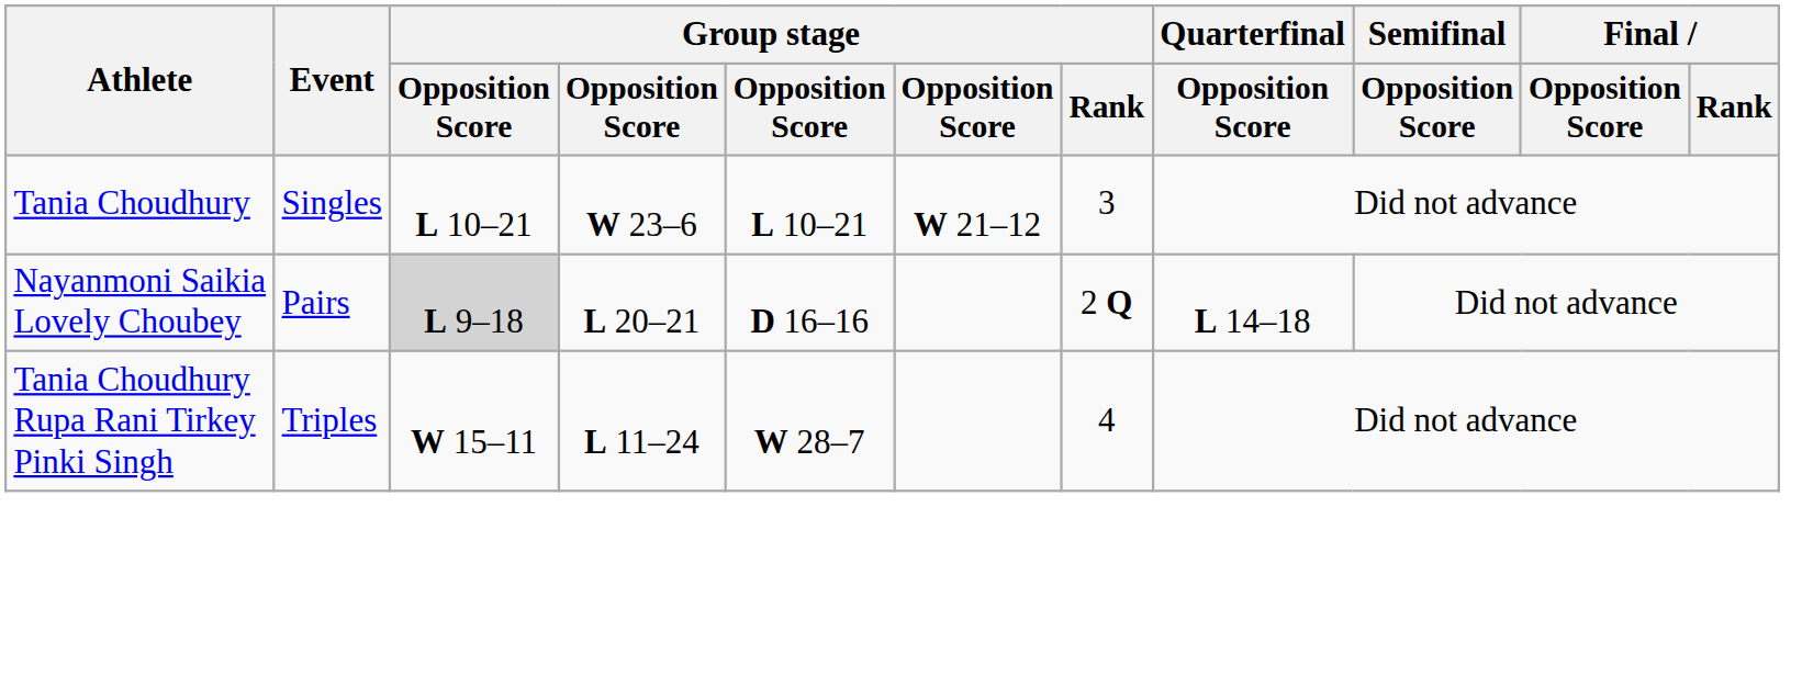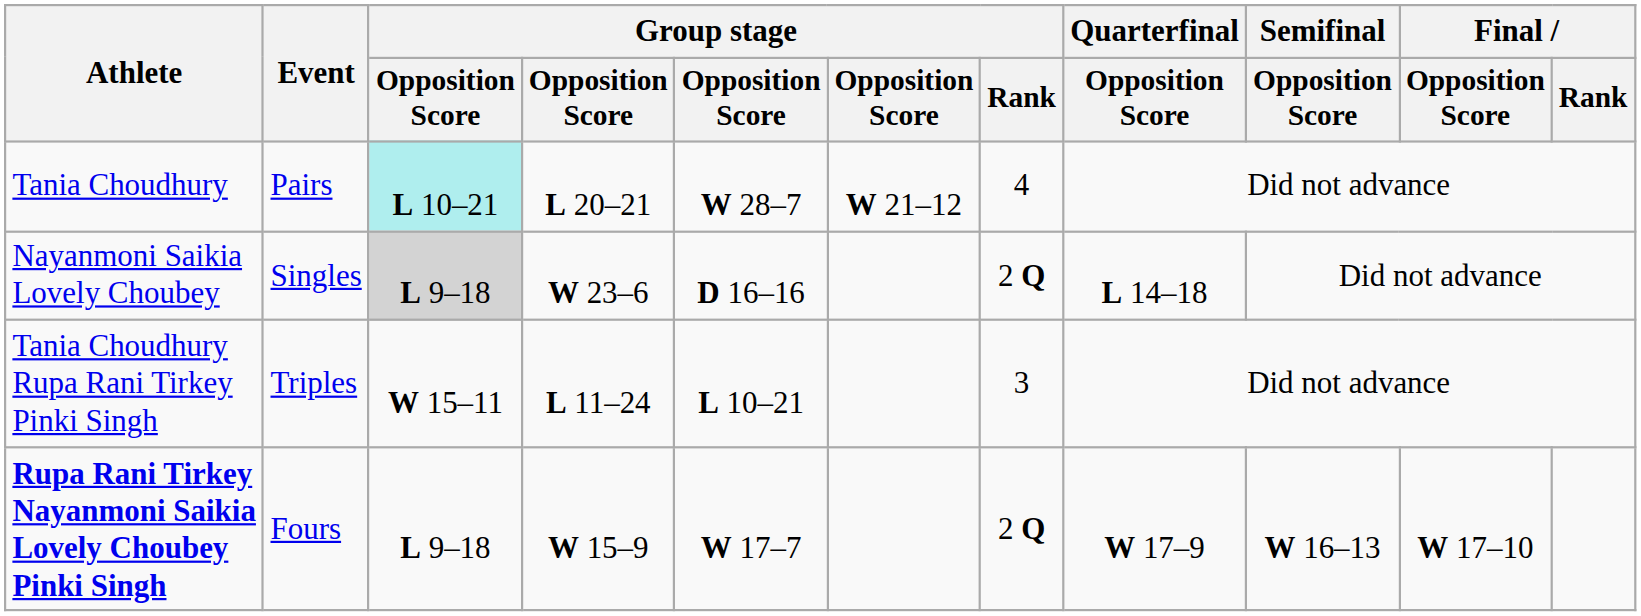 <table class="wikitable" style="font-size:88%; text-align:center">
 <tr>
 <th rowspan=2>Athlete</th>
 <th rowspan=2>Event</th>
 <th colspan=5>Group stage</th>
 <th>Quarterfinal</th>
 <th>Semifinal</th>
 <th colspan=2>Final / </th>
 </tr>
 <tr style="font-size:95%">
 <th>Opposition<br>Score</th>
 <th>Opposition<br>Score</th>
 <th>Opposition<br>Score</th>
 <th>Opposition<br>Score</th>
 <th>Rank</th>
 <th>Opposition<br>Score</th>
 <th>Opposition<br>Score</th>
 <th>Opposition<br>Score</th>
 <th>Rank</th>
 </tr>
 <tr>
 <td align=left><a href='#'>Tania Choudhury</a></td>
-<td align=left><a href='#'>Singles</a></td>
-<td><br><strong>L</strong> 10–21</td>
-<td><br><strong>W</strong> 23–6</td>
-<td><br><strong>L</strong> 10–21</td>
+<td align=left><a href='#'>Pairs</a></td>
+<td style="background: paleturquoise;"><br><strong>L</strong> 10–21</td>
+<td><br><strong>L</strong> 20–21</td>
+<td><br><strong>W</strong> 28–7</td>
 <td><br><strong>W</strong> 21–12</td>
-<td>3</td>
+<td>4</td>
 <td colspan=4>Did not advance</td>
 </tr>
 <tr>
 <td align=left><a href='#'>Nayanmoni Saikia</a><br><a href='#'>Lovely Choubey</a></td>
-<td align=left><a href='#'>Pairs</a></td>
+<td align=left><a href='#'>Singles</a></td>
 <td style="background: lightgrey;"><br><strong>L</strong> 9–18</td>
-<td><br><strong>L</strong> 20–21</td>
+<td><br><strong>W</strong> 23–6</td>
 <td><br><strong>D</strong> 16–16</td>
 <td></td>
 <td>2 <strong>Q</strong></td>
 <td><br><strong>L</strong> 14–18</td>
 <td colspan=3>Did not advance</td>
 </tr>
 <tr>
 <td align=left><a href='#'>Tania Choudhury</a><br><a href='#'>Rupa Rani Tirkey</a><br><a href='#'>Pinki Singh</a></td>
 <td align=left><a href='#'>Triples</a></td>
 <td><br><strong>W</strong> 15–11</td>
 <td><br><strong>L</strong> 11–24</td>
-<td><br><strong>W</strong> 28–7</td>
+<td><br><strong>L</strong> 10–21</td>
 <td></td>
-<td>4</td>
+<td>3</td>
 <td colspan=4>Did not advance</td>
 </tr>
+<tr>
+<td align=left><strong><a href='#'>Rupa Rani Tirkey</a><br><a href='#'>Nayanmoni Saikia</a><br><a href='#'>Lovely Choubey</a><br><a href='#'>Pinki Singh</a></strong></td>
+<td align=left><a href='#'>Fours</a></td>
+<td><br><strong>L</strong> 9–18</td>
+<td><br><strong>W</strong> 15–9</td>
+<td><br><strong>W</strong> 17–7</td>
+<td></td>
+<td>2 <strong>Q</strong></td>
+<td><br><strong>W</strong> 17–9</td>
+<td><br><strong>W</strong> 16–13</td>
+<td><br> <strong>W</strong> 17–10</td>
+<td></td>
+</tr>
 </table>
